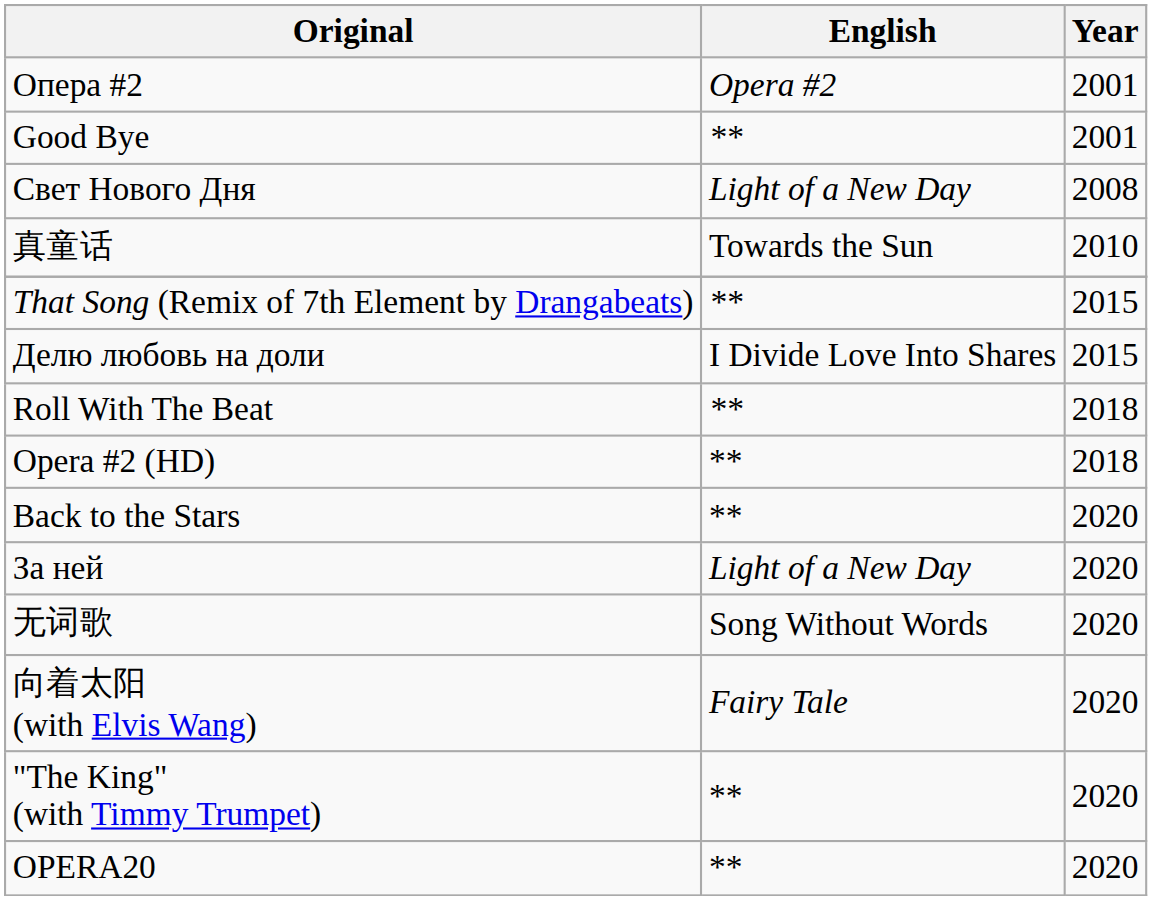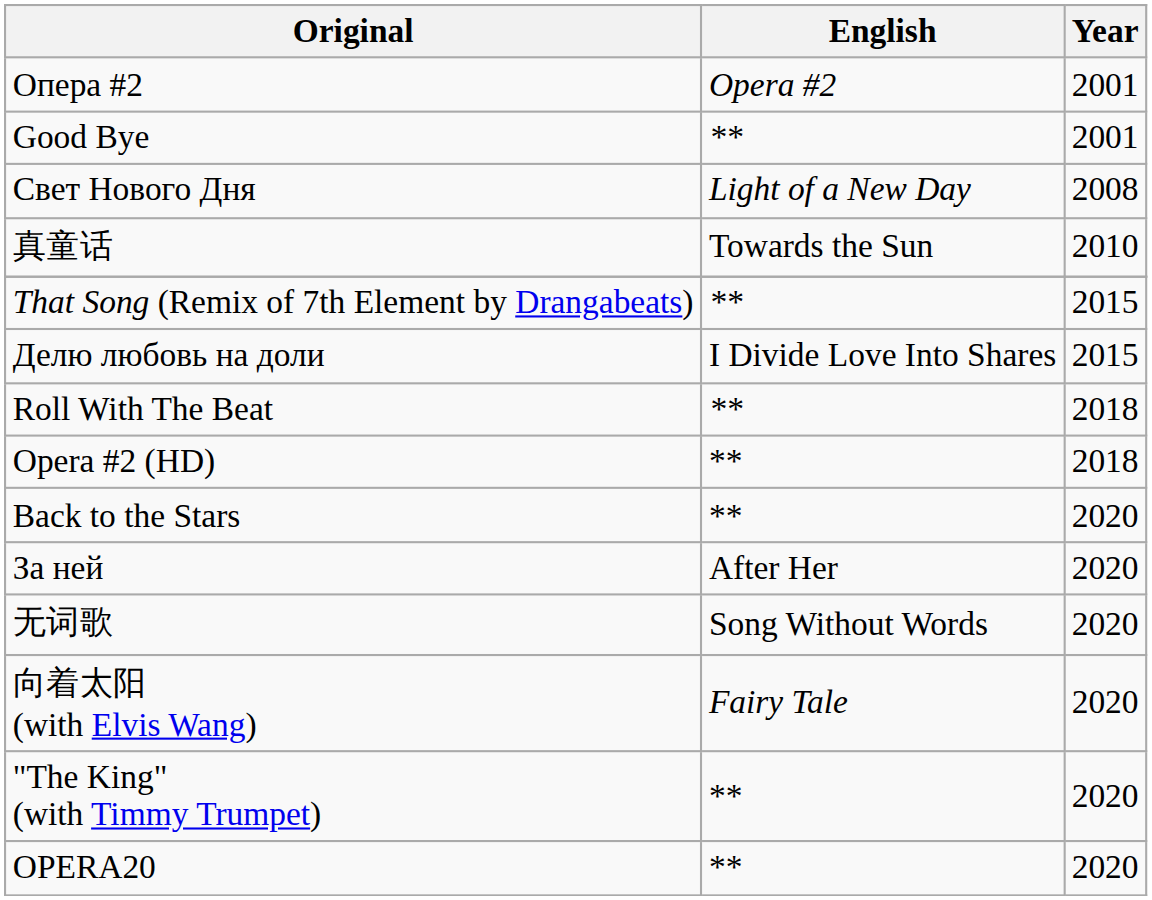 <table class="wikitable">
 <tr>
 <th>Original</th>
 <th>English</th>
 <th>Year</th>
 </tr>
 <tr>
 <td>Опера #2</td>
 <td><em>Opera #2</em></td>
 <td>2001</td>
 </tr>
 <tr>
 <td>Good Bye</td>
 <td><em>**</em></td>
 <td>2001</td>
 </tr>
 <tr>
 <td>Свет Нового Дня</td>
 <td><em>Light of a New Day</em></td>
 <td>2008</td>
 </tr>
 <tr>
 <td>真童话</td>
 <td>Towards the Sun</td>
 <td>2010</td>
 </tr>
 <tr>
 </tr>
 <tr>
 <td><em>That Song</em> (Remix of 7th Element by <a href='#'>Drangabeats</a>)</td>
 <td><em>**</em></td>
 <td>2015</td>
 </tr>
 <tr>
 <td>Делю любовь на доли</td>
 <td>I Divide Love Into Shares</td>
 <td>2015</td>
 </tr>
 <tr>
 <td>Roll With The Beat</td>
 <td><em>**</em></td>
 <td>2018</td>
 </tr>
 <tr>
 <td>Opera #2 (HD)</td>
 <td>**</td>
 <td>2018</td>
 </tr>
 <tr>
 <td>Back to the Stars</td>
 <td>**</td>
 <td>2020</td>
 </tr>
 <tr>
 <td>За ней</td>
-<td><em>Light of a New Day</em></td>
+<td>After Her</td>
 <td>2020</td>
 </tr>
 <tr>
 <td>无词歌</td>
 <td>Song Without Words</td>
 <td>2020</td>
 </tr>
 <tr>
 <td>向着太阳<br><span>(with <a href='#'>Elvis Wang</a>)</span></td>
 <td><em>Fairy Tale</em></td>
 <td>2020</td>
 </tr>
 <tr>
 <td>"The King" <br><span>(with <a href='#'>Timmy Trumpet</a>)</span></td>
 <td>**</td>
 <td>2020</td>
 </tr>
 <tr>
 <td>OPERA20</td>
 <td>**</td>
 <td>2020</td>
 </tr>
 </table>
